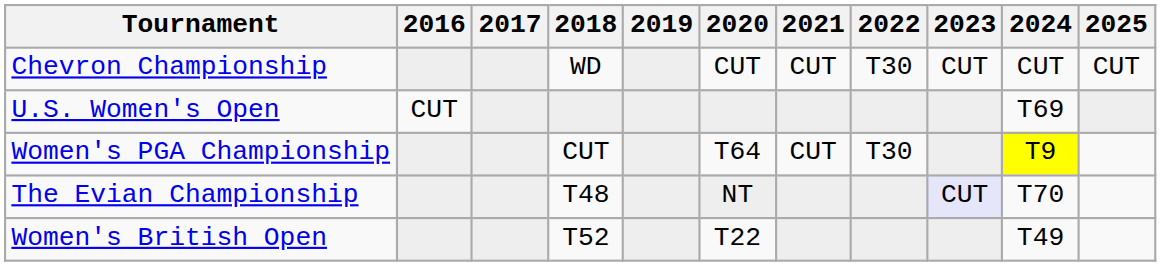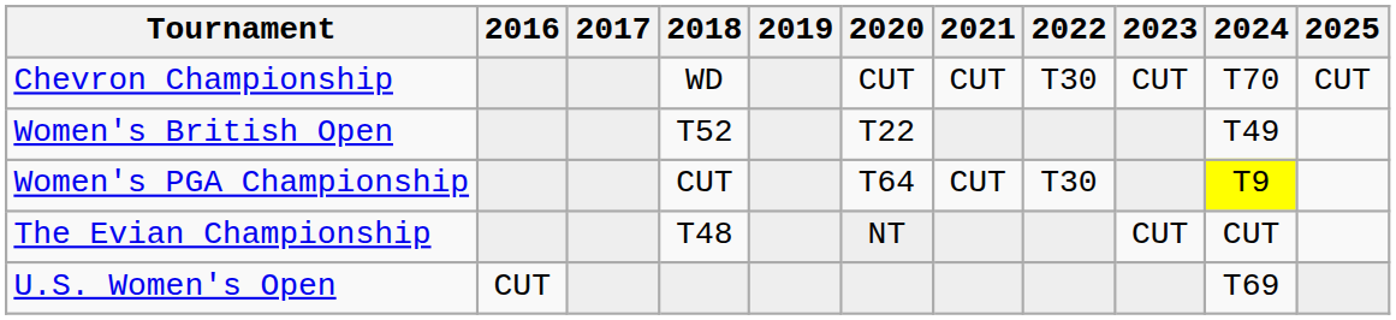 <table class="wikitable" style="font-size:95%;text-align:center;">
 <tr>
 <th>Tournament</th>
 <th>2016</th>
 <th>2017</th>
 <th>2018</th>
 <th>2019</th>
 <th>2020</th>
 <th>2021</th>
 <th>2022</th>
 <th>2023</th>
 <th>2024</th>
 <th>2025</th>
 </tr>
 <tr>
 <td align=left><a href='#'>Chevron Championship</a></td>
 <td style="background:#eeeeee;"></td>
 <td style="background:#eeeeee;"></td>
 <td>WD</td>
 <td style="background:#eeeeee;"></td>
 <td>CUT</td>
 <td>CUT</td>
 <td>T30</td>
 <td>CUT</td>
-<td>CUT</td>
+<td>T70</td>
 <td>CUT</td>
 </tr>
 <tr>
-<td align=left><a href='#'>U.S. Women's Open</a></td>
-<td>CUT</td>
+<td align=left><a href='#'>Women's British Open</a></td>
+<td style="background:#eeeeee;"></td>
+<td style="background:#eeeeee;"></td>
+<td>T52</td>
+<td style="background:#eeeeee;"></td>
+<td>T22</td>
 <td style="background:#eeeeee;"></td>
 <td style="background:#eeeeee;"></td>
 <td style="background:#eeeeee;"></td>
-<td style="background:#eeeeee;"></td>
-<td style="background:#eeeeee;"></td>
-<td style="background:#eeeeee;"></td>
-<td style="background:#eeeeee;"></td>
-<td>T69</td>
-<td style="background:#eeeeee;"></td>
+<td>T49</td>
+<td></td>
 </tr>
 <tr>
 <td align=left><a href='#'>Women's PGA Championship</a></td>
 <td style="background:#eeeeee;"></td>
 <td style="background:#eeeeee;"></td>
 <td>CUT</td>
 <td style="background:#eeeeee;"></td>
 <td>T64</td>
 <td>CUT</td>
 <td>T30</td>
 <td style="background:#eeeeee;"></td>
 <td style="background:yellow;">T9</td>
 <td></td>
 </tr>
 <tr>
 <td align=left><a href='#'>The Evian Championship</a></td>
 <td style="background:#eeeeee;"></td>
 <td style="background:#eeeeee;"></td>
 <td>T48</td>
 <td style="background:#eeeeee;"></td>
 <td style="background:#eeeeee;">NT</td>
 <td style="background:#eeeeee;"></td>
 <td style="background:#eeeeee;"></td>
-<td style="background: lavender;">CUT</td>
-<td>T70</td>
+<td>CUT</td>
+<td>CUT</td>
 <td></td>
 </tr>
 <tr>
-<td align=left><a href='#'>Women's British Open</a></td>
-<td style="background:#eeeeee;"></td>
-<td style="background:#eeeeee;"></td>
-<td>T52</td>
-<td style="background:#eeeeee;"></td>
-<td>T22</td>
+<td align=left><a href='#'>U.S. Women's Open</a></td>
+<td>CUT</td>
 <td style="background:#eeeeee;"></td>
 <td style="background:#eeeeee;"></td>
 <td style="background:#eeeeee;"></td>
-<td>T49</td>
-<td></td>
+<td style="background:#eeeeee;"></td>
+<td style="background:#eeeeee;"></td>
+<td style="background:#eeeeee;"></td>
+<td style="background:#eeeeee;"></td>
+<td>T69</td>
+<td style="background:#eeeeee;"></td>
 </tr>
 </table>
